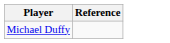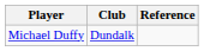 <table class="wikitable">
 <tr>
 <th>Player</th>
+<th>Club</th>
 <th>Reference</th>
 </tr>
 <tr>
 <td> <a href='#'>Michael Duffy</a></td>
+<td><a href='#'>Dundalk</a></td>
 <td align=center></td>
 </tr>
 </table>
